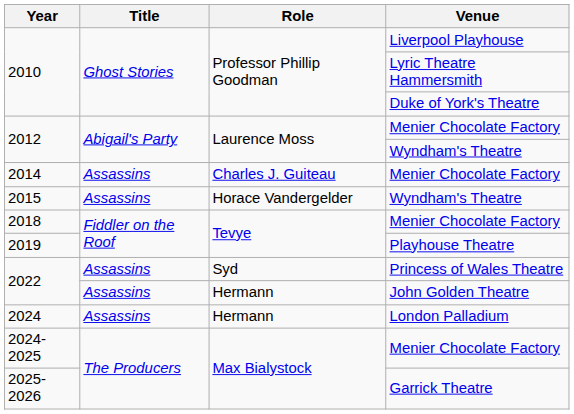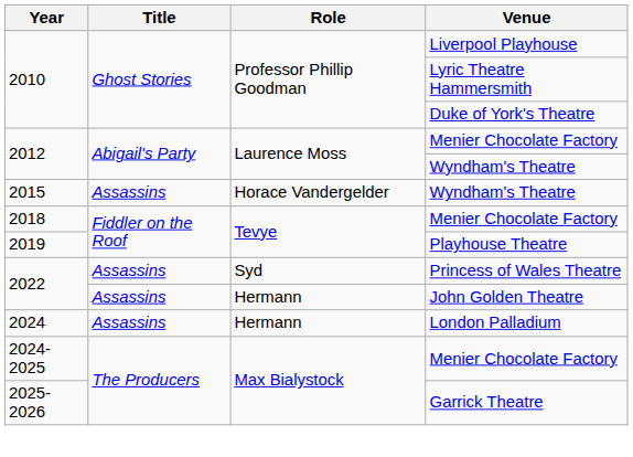 <table class="wikitable">
 <tr>
 <th>Year</th>
 <th>Title</th>
 <th>Role</th>
 <th>Venue</th>
 </tr>
 <tr>
 <td rowspan="3">2010</td>
 <td rowspan="3"><a href='#'><em>Ghost Stories</em></a></td>
 <td rowspan="3">Professor Phillip Goodman</td>
 <td><a href='#'>Liverpool Playhouse</a></td>
 </tr>
 <tr>
 <td><a href='#'>Lyric Theatre Hammersmith</a></td>
 </tr>
 <tr>
 <td><a href='#'>Duke of York's Theatre</a></td>
 </tr>
 <tr>
 <td rowspan="2">2012</td>
 <td rowspan="2"><a href='#'><em>Abigail's Party</em></a></td>
 <td rowspan="2">Laurence Moss</td>
 <td><a href='#'>Menier Chocolate Factory</a></td>
 </tr>
 <tr>
 <td><a href='#'>Wyndham's Theatre</a></td>
-</tr>
-<tr>
-<td>2014</td>
-<td><a href='#'><em>Assassins</em></a></td>
-<td><a href='#'>Charles J. Guiteau</a></td>
-<td><a href='#'>Menier Chocolate Factory</a></td>
 </tr>
 <tr>
 <td>2015</td>
 <td><a href='#'><em>Assassins</em></a></td>
 <td>Horace Vandergelder</td>
 <td><a href='#'>Wyndham's Theatre</a></td>
 </tr>
 <tr>
 <td>2018</td>
 <td rowspan="2"><a href='#'><em>Fiddler on the Roof</em></a></td>
 <td rowspan="2"><a href='#'>Tevye</a></td>
 <td><a href='#'>Menier Chocolate Factory</a></td>
 </tr>
 <tr>
 <td>2019</td>
 <td><a href='#'>Playhouse Theatre</a></td>
 </tr>
 <tr>
 <td rowspan="2">2022</td>
 <td><a href='#'><em>Assassins</em></a></td>
 <td>Syd</td>
 <td><a href='#'>Princess of Wales Theatre</a></td>
 </tr>
 <tr>
 <td><a href='#'><em>Assassins</em></a></td>
 <td>Hermann</td>
 <td><a href='#'>John Golden Theatre</a></td>
 </tr>
 <tr>
 <td>2024</td>
 <td><a href='#'><em>Assassins</em></a></td>
 <td>Hermann</td>
 <td><a href='#'>London Palladium</a></td>
 </tr>
 <tr>
 <td>2024-2025</td>
 <td rowspan=2><a href='#'><em>The Producers</em></a></td>
 <td rowspan=2><a href='#'>Max Bialystock</a></td>
 <td><a href='#'>Menier Chocolate Factory</a></td>
 </tr>
 <tr>
 <td>2025-2026</td>
 <td><a href='#'>Garrick Theatre</a></td>
 </tr>
 </table>
